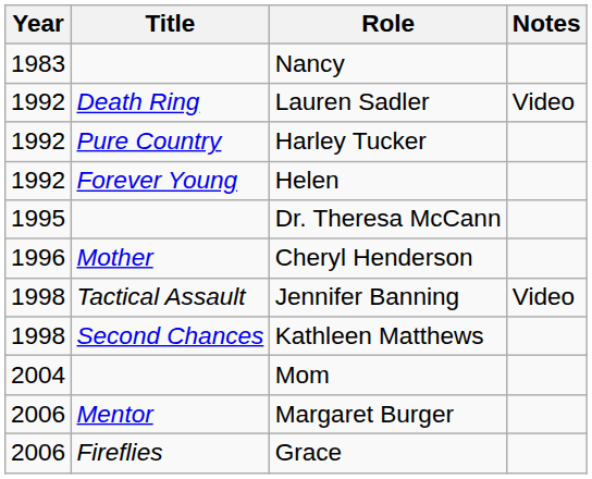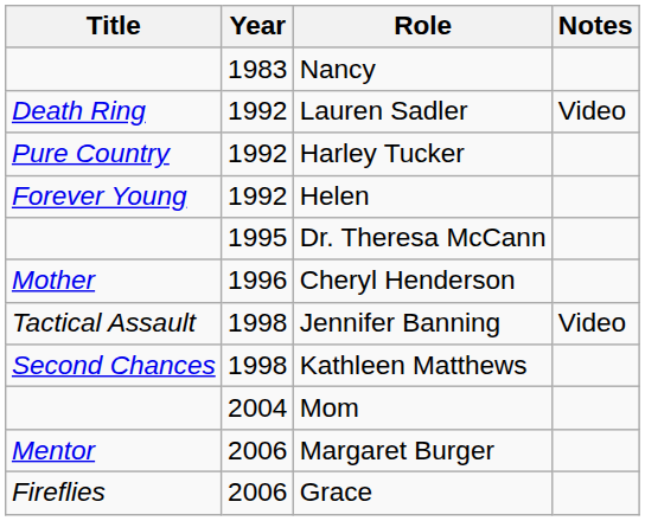 <table class="wikitable sortable">
 <tr>
+<th>Title</th>
 <th>Year</th>
-<th>Title</th>
 <th>Role</th>
 <th class="unsortable">Notes</th>
 </tr>
 <tr>
+<td><em></em></td>
 <td>1983</td>
-<td><em></em></td>
 <td>Nancy</td>
 <td></td>
 </tr>
 <tr>
+<td><em><a href='#'>Death Ring</a></em></td>
 <td>1992</td>
-<td><em><a href='#'>Death Ring</a></em></td>
 <td>Lauren Sadler</td>
 <td>Video</td>
 </tr>
 <tr>
+<td><em><a href='#'>Pure Country</a></em></td>
 <td>1992</td>
-<td><em><a href='#'>Pure Country</a></em></td>
 <td>Harley Tucker</td>
 <td></td>
 </tr>
 <tr>
+<td><em><a href='#'>Forever Young</a></em></td>
 <td>1992</td>
-<td><em><a href='#'>Forever Young</a></em></td>
 <td>Helen</td>
 <td></td>
 </tr>
 <tr>
+<td><em></em></td>
 <td>1995</td>
-<td><em></em></td>
 <td>Dr. Theresa McCann</td>
 <td></td>
 </tr>
 <tr>
+<td><em><a href='#'>Mother</a></em></td>
 <td>1996</td>
-<td><em><a href='#'>Mother</a></em></td>
 <td>Cheryl Henderson</td>
 <td></td>
 </tr>
 <tr>
+<td><em>Tactical Assault</em></td>
 <td>1998</td>
-<td><em>Tactical Assault</em></td>
 <td>Jennifer Banning</td>
 <td>Video</td>
 </tr>
 <tr>
+<td><em><a href='#'>Second Chances</a></em></td>
 <td>1998</td>
-<td><em><a href='#'>Second Chances</a></em></td>
 <td>Kathleen Matthews</td>
 <td></td>
 </tr>
 <tr>
+<td><em></em></td>
 <td>2004</td>
-<td><em></em></td>
 <td>Mom</td>
 <td></td>
 </tr>
 <tr>
+<td><em><a href='#'>Mentor</a></em></td>
 <td>2006</td>
-<td><em><a href='#'>Mentor</a></em></td>
 <td>Margaret Burger</td>
 <td></td>
 </tr>
 <tr>
+<td><em>Fireflies</em></td>
 <td>2006</td>
-<td><em>Fireflies</em></td>
 <td>Grace</td>
 <td></td>
 </tr>
 </table>
